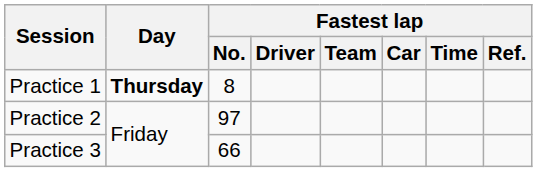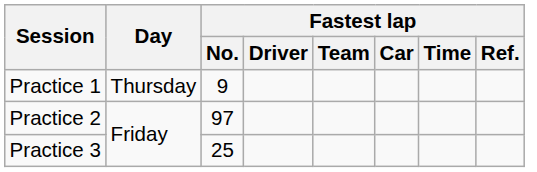 <table class="wikitable" style="font-size: 85%">
 <tr>
 <th rowspan="2">Session</th>
 <th rowspan="2">Day</th>
 <th colspan="6">Fastest lap</th>
 </tr>
 <tr>
 <th>No.</th>
 <th>Driver</th>
 <th>Team</th>
 <th>Car</th>
 <th>Time</th>
 <th>Ref.</th>
 </tr>
 <tr>
 <td nowrap>Practice 1</td>
-<td><strong>Thursday</strong></td>
-<td align="center">8</td>
+<td>Thursday</td>
+<td align="center">9</td>
 <td></td>
 <td></td>
 <td></td>
 <td></td>
 <td align="center"></td>
 </tr>
 <tr>
 <td nowrap>Practice 2</td>
 <td rowspan=2>Friday</td>
 <td align="center">97</td>
 <td></td>
 <td></td>
 <td></td>
 <td></td>
 <td align="center"></td>
 </tr>
 <tr>
 <td nowrap>Practice 3</td>
-<td align="center">66</td>
+<td align="center">25</td>
 <td></td>
 <td></td>
 <td></td>
 <td></td>
 <td align="center"></td>
 </tr>
 </table>
